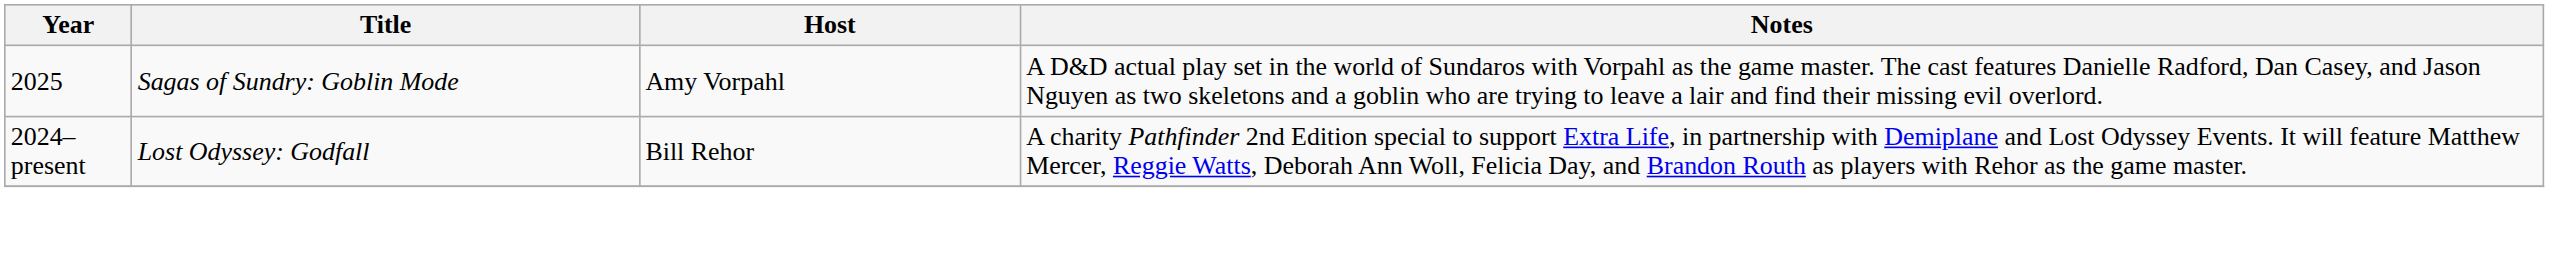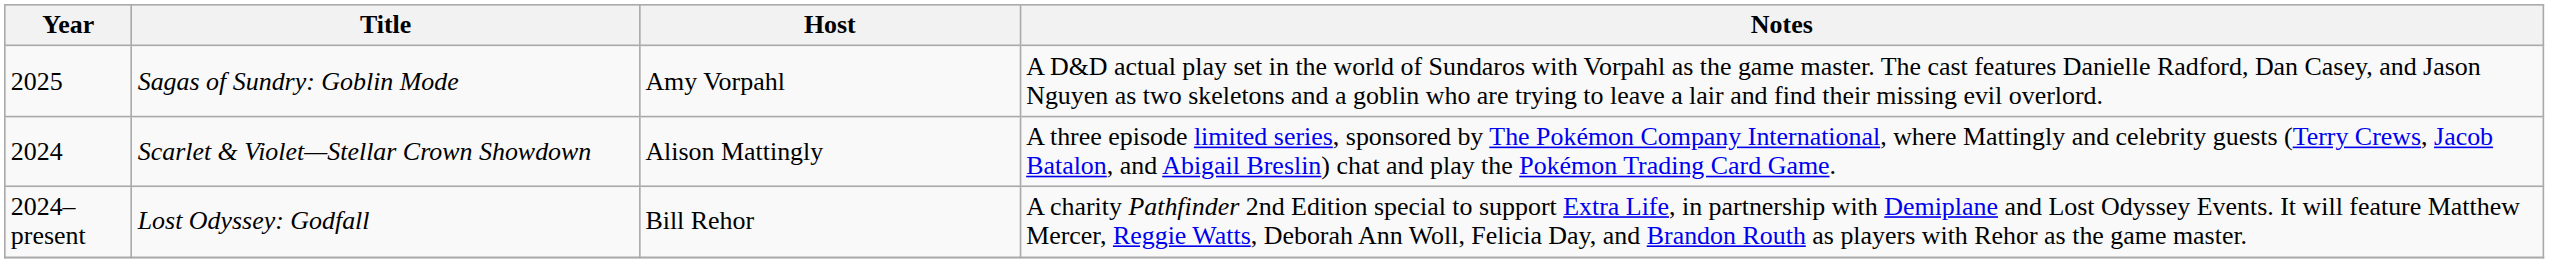 <table class="wikitable sortable">
 <tr>
 <th width="5%">Year</th>
 <th width="20%">Title</th>
 <th width="15%">Host</th>
 <th width="60%">Notes</th>
 </tr>
 <tr>
 <td>2025</td>
 <td><em>Sagas of Sundry: Goblin Mode</em></td>
 <td>Amy Vorpahl</td>
 <td>A D&D actual play set in the world of Sundaros with Vorpahl as the game master. The cast features Danielle Radford, Dan Casey, and Jason Nguyen as two skeletons and a goblin who are trying to leave a lair and find their missing evil overlord.</td>
 </tr>
 <tr>
+<td>2024</td>
+<td><em>Scarlet & Violet—Stellar Crown Showdown</em></td>
+<td>Alison Mattingly</td>
+<td>A three episode <a href='#'>limited series</a>, sponsored by <a href='#'>The Pokémon Company International</a>, where Mattingly and celebrity guests (<a href='#'>Terry Crews</a>, <a href='#'>Jacob Batalon</a>, and <a href='#'>Abigail Breslin</a>) chat and play the <a href='#'>Pokémon Trading Card Game</a>.</td>
+</tr>
+<tr>
 <td>2024–present</td>
 <td><em>Lost Odyssey: Godfall</em></td>
 <td>Bill Rehor</td>
 <td>A charity <em>Pathfinder</em> 2nd Edition special to support <a href='#'>Extra Life</a>, in partnership with <a href='#'>Demiplane</a> and Lost Odyssey Events. It will feature Matthew Mercer, <a href='#'>Reggie Watts</a>, Deborah Ann Woll, Felicia Day, and <a href='#'>Brandon Routh</a> as players with Rehor as the game master.</td>
 </tr>
 <tr>
 </tr>
 </table>
